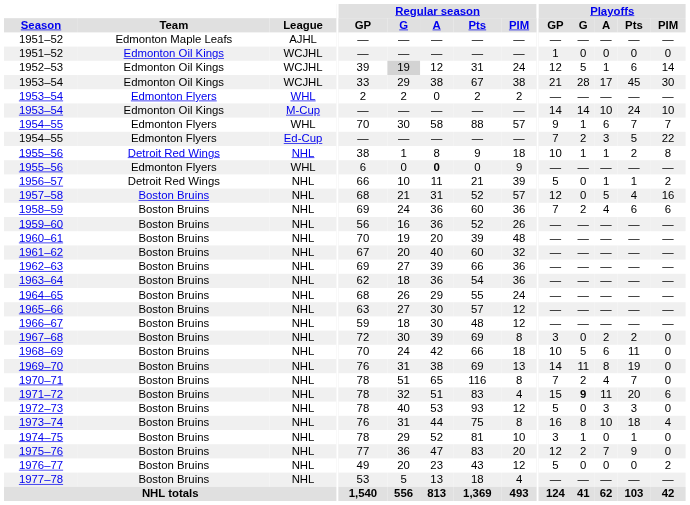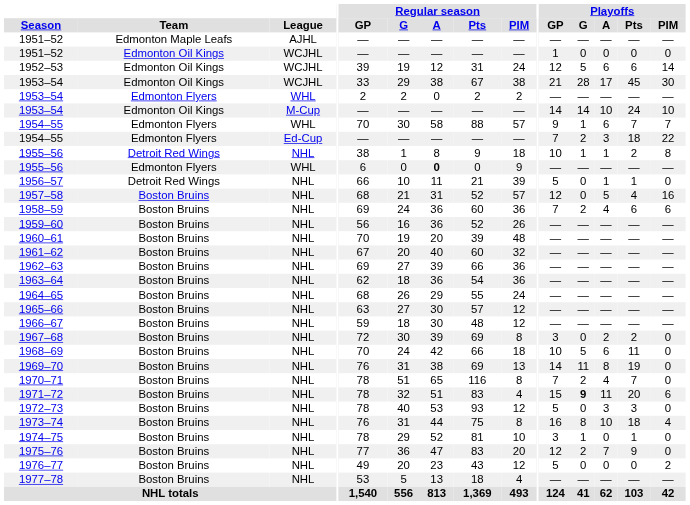 <table border="0" cellpadding="1" cellspacing="0" style="text-align:center; width:60em">
 <tr bgcolor="#e0e0e0">
 <th colspan="3" bgcolor="#ffffff"></th>
 <th rowspan="100" bgcolor="#ffffff"></th>
 <th colspan="5"><a href='#'>Regular season</a></th>
 <th rowspan="100" bgcolor="#ffffff"></th>
 <th colspan="5"><a href='#'>Playoffs</a></th>
 </tr>
 <tr bgcolor="#e0e0e0">
 <th><a href='#'>Season</a></th>
 <th>Team</th>
 <th>League</th>
 <th>GP</th>
 <th><a href='#'>G</a></th>
 <th><a href='#'>A</a></th>
 <th><a href='#'>Pts</a></th>
 <th><a href='#'>PIM</a></th>
 <th>GP</th>
 <th>G</th>
 <th>A</th>
 <th>Pts</th>
 <th>PIM</th>
 </tr>
 <tr>
 <td>1951–52</td>
 <td>Edmonton Maple Leafs</td>
 <td>AJHL</td>
 <td>—</td>
 <td>—</td>
 <td>—</td>
 <td>—</td>
 <td>—</td>
 <td>—</td>
 <td>—</td>
 <td>—</td>
 <td>—</td>
 <td>—</td>
 </tr>
 <tr bgcolor="#f0f0f0">
 <td>1951–52</td>
 <td><a href='#'>Edmonton Oil Kings</a></td>
 <td>WCJHL</td>
 <td>—</td>
 <td>—</td>
 <td>—</td>
 <td>—</td>
 <td>—</td>
 <td>1</td>
 <td>0</td>
 <td>0</td>
 <td>0</td>
 <td>0</td>
 </tr>
 <tr>
 <td>1952–53</td>
 <td>Edmonton Oil Kings</td>
 <td>WCJHL</td>
 <td>39</td>
-<td style="background: lightgrey;">19</td>
+<td>19</td>
 <td>12</td>
 <td>31</td>
 <td>24</td>
 <td>12</td>
 <td>5</td>
-<td>1</td>
+<td>6</td>
 <td>6</td>
 <td>14</td>
 </tr>
 <tr bgcolor="#f0f0f0">
 <td>1953–54</td>
 <td>Edmonton Oil Kings</td>
 <td>WCJHL</td>
 <td>33</td>
 <td>29</td>
 <td>38</td>
 <td>67</td>
 <td>38</td>
 <td>21</td>
 <td>28</td>
 <td>17</td>
 <td>45</td>
 <td>30</td>
 </tr>
 <tr>
 <td><a href='#'>1953–54</a></td>
 <td><a href='#'>Edmonton Flyers</a></td>
 <td><a href='#'>WHL</a></td>
 <td>2</td>
 <td>2</td>
 <td>0</td>
 <td>2</td>
 <td>2</td>
 <td>—</td>
 <td>—</td>
 <td>—</td>
 <td>—</td>
 <td>—</td>
 </tr>
 <tr bgcolor="#f0f0f0">
 <td><a href='#'>1953–54</a></td>
 <td>Edmonton Oil Kings</td>
 <td><a href='#'>M-Cup</a></td>
 <td>—</td>
 <td>—</td>
 <td>—</td>
 <td>—</td>
 <td>—</td>
 <td>14</td>
 <td>14</td>
 <td>10</td>
 <td>24</td>
 <td>10</td>
 </tr>
 <tr>
 <td><a href='#'>1954–55</a></td>
 <td>Edmonton Flyers</td>
 <td>WHL</td>
 <td>70</td>
 <td>30</td>
 <td>58</td>
 <td>88</td>
 <td>57</td>
 <td>9</td>
 <td>1</td>
 <td>6</td>
 <td>7</td>
 <td>7</td>
 </tr>
 <tr bgcolor="#f0f0f0">
 <td>1954–55</td>
 <td>Edmonton Flyers</td>
 <td><a href='#'>Ed-Cup</a></td>
 <td>—</td>
 <td>—</td>
 <td>—</td>
 <td>—</td>
 <td>—</td>
 <td>7</td>
 <td>2</td>
 <td>3</td>
-<td>5</td>
+<td>18</td>
 <td>22</td>
 </tr>
 <tr>
 <td><a href='#'>1955–56</a></td>
 <td><a href='#'>Detroit Red Wings</a></td>
 <td><a href='#'>NHL</a></td>
 <td>38</td>
 <td>1</td>
 <td>8</td>
 <td>9</td>
 <td>18</td>
 <td>10</td>
 <td>1</td>
 <td>1</td>
 <td>2</td>
 <td>8</td>
 </tr>
 <tr bgcolor="#f0f0f0">
 <td><a href='#'>1955–56</a></td>
 <td>Edmonton Flyers</td>
 <td>WHL</td>
 <td>6</td>
 <td>0</td>
 <td><strong>0</strong></td>
 <td>0</td>
 <td>9</td>
 <td>—</td>
 <td>—</td>
 <td>—</td>
 <td>—</td>
 <td>—</td>
 </tr>
 <tr>
 <td><a href='#'>1956–57</a></td>
 <td>Detroit Red Wings</td>
 <td>NHL</td>
 <td>66</td>
 <td>10</td>
 <td>11</td>
 <td>21</td>
 <td>39</td>
 <td>5</td>
 <td>0</td>
 <td>1</td>
 <td>1</td>
-<td>2</td>
+<td>0</td>
 </tr>
 <tr bgcolor="#f0f0f0">
 <td><a href='#'>1957–58</a></td>
 <td><a href='#'>Boston Bruins</a></td>
 <td>NHL</td>
 <td>68</td>
 <td>21</td>
 <td>31</td>
 <td>52</td>
 <td>57</td>
 <td>12</td>
 <td>0</td>
 <td>5</td>
 <td>4</td>
 <td>16</td>
 </tr>
 <tr>
 <td><a href='#'>1958–59</a></td>
 <td>Boston Bruins</td>
 <td>NHL</td>
 <td>69</td>
 <td>24</td>
 <td>36</td>
 <td>60</td>
 <td>36</td>
 <td>7</td>
 <td>2</td>
 <td>4</td>
 <td>6</td>
 <td>6</td>
 </tr>
 <tr bgcolor="#f0f0f0">
 <td><a href='#'>1959–60</a></td>
 <td>Boston Bruins</td>
 <td>NHL</td>
 <td>56</td>
 <td>16</td>
 <td>36</td>
 <td>52</td>
 <td>26</td>
 <td>—</td>
 <td>—</td>
 <td>—</td>
 <td>—</td>
 <td>—</td>
 </tr>
 <tr>
 <td><a href='#'>1960–61</a></td>
 <td>Boston Bruins</td>
 <td>NHL</td>
 <td>70</td>
 <td>19</td>
 <td>20</td>
 <td>39</td>
 <td>48</td>
 <td>—</td>
 <td>—</td>
 <td>—</td>
 <td>—</td>
 <td>—</td>
 </tr>
 <tr bgcolor="#f0f0f0">
 <td><a href='#'>1961–62</a></td>
 <td>Boston Bruins</td>
 <td>NHL</td>
 <td>67</td>
 <td>20</td>
 <td>40</td>
 <td>60</td>
 <td>32</td>
 <td>—</td>
 <td>—</td>
 <td>—</td>
 <td>—</td>
 <td>—</td>
 </tr>
 <tr>
 <td><a href='#'>1962–63</a></td>
 <td>Boston Bruins</td>
 <td>NHL</td>
 <td>69</td>
 <td>27</td>
 <td>39</td>
 <td>66</td>
 <td>36</td>
 <td>—</td>
 <td>—</td>
 <td>—</td>
 <td>—</td>
 <td>—</td>
 </tr>
 <tr bgcolor="#f0f0f0">
 <td><a href='#'>1963–64</a></td>
 <td>Boston Bruins</td>
 <td>NHL</td>
 <td>62</td>
 <td>18</td>
 <td>36</td>
 <td>54</td>
 <td>36</td>
 <td>—</td>
 <td>—</td>
 <td>—</td>
 <td>—</td>
 <td>—</td>
 </tr>
 <tr>
 <td><a href='#'>1964–65</a></td>
 <td>Boston Bruins</td>
 <td>NHL</td>
 <td>68</td>
 <td>26</td>
 <td>29</td>
 <td>55</td>
 <td>24</td>
 <td>—</td>
 <td>—</td>
 <td>—</td>
 <td>—</td>
 <td>—</td>
 </tr>
 <tr bgcolor="#f0f0f0">
 <td><a href='#'>1965–66</a></td>
 <td>Boston Bruins</td>
 <td>NHL</td>
 <td>63</td>
 <td>27</td>
 <td>30</td>
 <td>57</td>
 <td>12</td>
 <td>—</td>
 <td>—</td>
 <td>—</td>
 <td>—</td>
 <td>—</td>
 </tr>
 <tr>
 <td><a href='#'>1966–67</a></td>
 <td>Boston Bruins</td>
 <td>NHL</td>
 <td>59</td>
 <td>18</td>
 <td>30</td>
 <td>48</td>
 <td>12</td>
 <td>—</td>
 <td>—</td>
 <td>—</td>
 <td>—</td>
 <td>—</td>
 </tr>
 <tr bgcolor="#f0f0f0">
 <td><a href='#'>1967–68</a></td>
 <td>Boston Bruins</td>
 <td>NHL</td>
 <td>72</td>
 <td>30</td>
 <td>39</td>
 <td>69</td>
 <td>8</td>
 <td>3</td>
 <td>0</td>
 <td>2</td>
 <td>2</td>
 <td>0</td>
 </tr>
 <tr>
 <td><a href='#'>1968–69</a></td>
 <td>Boston Bruins</td>
 <td>NHL</td>
 <td>70</td>
 <td>24</td>
 <td>42</td>
 <td>66</td>
 <td>18</td>
 <td>10</td>
 <td>5</td>
 <td>6</td>
 <td>11</td>
 <td>0</td>
 </tr>
 <tr bgcolor="#f0f0f0">
 <td><a href='#'>1969–70</a></td>
 <td>Boston Bruins</td>
 <td>NHL</td>
 <td>76</td>
 <td>31</td>
 <td>38</td>
 <td>69</td>
 <td>13</td>
 <td>14</td>
 <td>11</td>
 <td>8</td>
 <td>19</td>
 <td>0</td>
 </tr>
 <tr>
 <td><a href='#'>1970–71</a></td>
 <td>Boston Bruins</td>
 <td>NHL</td>
 <td>78</td>
 <td>51</td>
 <td>65</td>
 <td>116</td>
 <td>8</td>
 <td>7</td>
 <td>2</td>
 <td>4</td>
 <td>7</td>
 <td>0</td>
 </tr>
 <tr bgcolor="#f0f0f0">
 <td><a href='#'>1971–72</a></td>
 <td>Boston Bruins</td>
 <td>NHL</td>
 <td>78</td>
 <td>32</td>
 <td>51</td>
 <td>83</td>
 <td>4</td>
 <td>15</td>
 <td><strong>9</strong></td>
 <td>11</td>
 <td>20</td>
 <td>6</td>
 </tr>
 <tr>
 <td><a href='#'>1972–73</a></td>
 <td>Boston Bruins</td>
 <td>NHL</td>
 <td>78</td>
 <td>40</td>
 <td>53</td>
 <td>93</td>
 <td>12</td>
 <td>5</td>
 <td>0</td>
 <td>3</td>
 <td>3</td>
 <td>0</td>
 </tr>
 <tr bgcolor="#f0f0f0">
 <td><a href='#'>1973–74</a></td>
 <td>Boston Bruins</td>
 <td>NHL</td>
 <td>76</td>
 <td>31</td>
 <td>44</td>
 <td>75</td>
 <td>8</td>
 <td>16</td>
 <td>8</td>
 <td>10</td>
 <td>18</td>
 <td>4</td>
 </tr>
 <tr>
 <td><a href='#'>1974–75</a></td>
 <td>Boston Bruins</td>
 <td>NHL</td>
 <td>78</td>
 <td>29</td>
 <td>52</td>
 <td>81</td>
 <td>10</td>
 <td>3</td>
 <td>1</td>
 <td>0</td>
 <td>1</td>
 <td>0</td>
 </tr>
 <tr bgcolor="#f0f0f0">
 <td><a href='#'>1975–76</a></td>
 <td>Boston Bruins</td>
 <td>NHL</td>
 <td>77</td>
 <td>36</td>
 <td>47</td>
 <td>83</td>
 <td>20</td>
 <td>12</td>
 <td>2</td>
 <td>7</td>
 <td>9</td>
 <td>0</td>
 </tr>
 <tr>
 <td><a href='#'>1976–77</a></td>
 <td>Boston Bruins</td>
 <td>NHL</td>
 <td>49</td>
 <td>20</td>
 <td>23</td>
 <td>43</td>
 <td>12</td>
 <td>5</td>
 <td>0</td>
 <td>0</td>
 <td>0</td>
 <td>2</td>
 </tr>
 <tr bgcolor="#f0f0f0">
 <td><a href='#'>1977–78</a></td>
 <td>Boston Bruins</td>
 <td>NHL</td>
 <td>53</td>
 <td>5</td>
 <td>13</td>
 <td>18</td>
 <td>4</td>
 <td>—</td>
 <td>—</td>
 <td>—</td>
 <td>—</td>
 <td>—</td>
 </tr>
 <tr bgcolor="#e0e0e0">
 <th colspan="3">NHL totals</th>
 <th>1,540</th>
 <th>556</th>
 <th>813</th>
 <th>1,369</th>
 <th>493</th>
 <th>124</th>
 <th>41</th>
 <th>62</th>
 <th>103</th>
 <th>42</th>
 </tr>
 </table>
